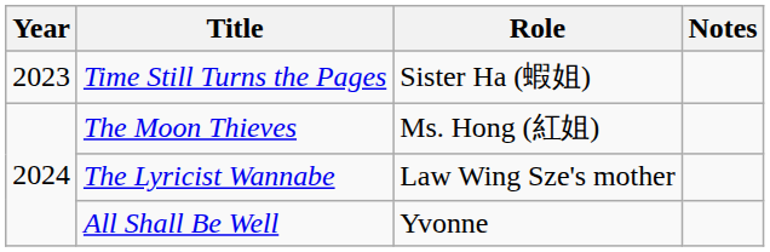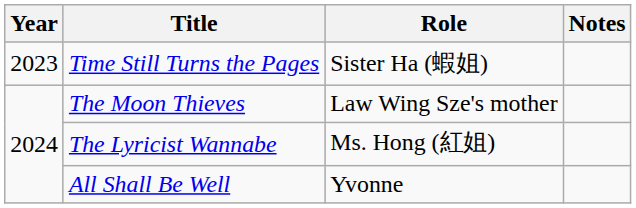 <table class="wikitable">
 <tr>
 <th>Year</th>
 <th>Title</th>
 <th>Role</th>
 <th>Notes</th>
 </tr>
 <tr>
 <td>2023</td>
 <td><em><a href='#'>Time Still Turns the Pages</a></em></td>
 <td>Sister Ha (蝦姐)</td>
 <td></td>
 </tr>
 <tr>
 <td rowspan="3">2024</td>
 <td><em><a href='#'>The Moon Thieves</a></em></td>
-<td>Ms. Hong (紅姐)</td>
+<td>Law Wing Sze's mother</td>
 <td></td>
 </tr>
 <tr>
 <td><em><a href='#'>The Lyricist Wannabe</a></em></td>
-<td>Law Wing Sze's mother</td>
+<td>Ms. Hong (紅姐)</td>
 <td></td>
 </tr>
 <tr>
 <td><em><a href='#'>All Shall Be Well</a></em></td>
 <td>Yvonne</td>
 <td></td>
 </tr>
 </table>
